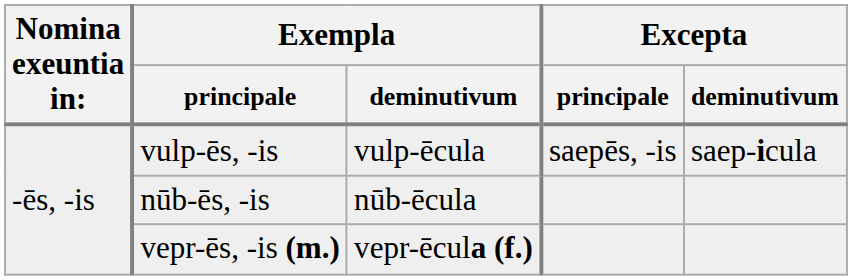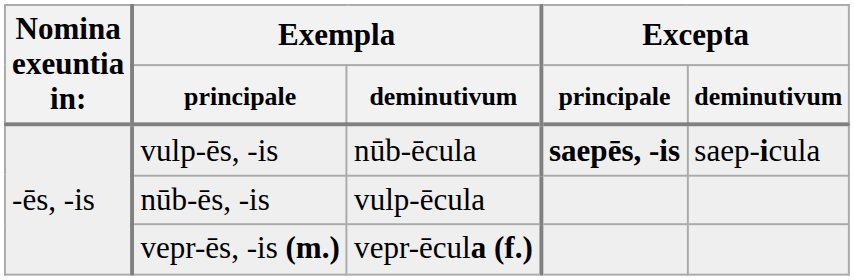 <table class="wikitable">
 <tr style="background:#ccccff;">
 <th rowspan=2 style="border-right:2px solid grey;">Nomina <br> exeuntia <br> in:</th>
 <th colspan=2>Exempla</th>
 <th colspan=2 style="border-left:2px solid grey;">Excepta</th>
 </tr>
 <tr style="background:#ccccff;">
 <th><small>principale</small></th>
 <th><small>deminutivum</small></th>
 <th style="border-left:2px solid grey;"><small>principale</small></th>
 <th><small>deminutivum</small></th>
 </tr>
 <tr style="background:#efefef; border-top:2px solid grey;">
 <td rowspan=3 style="border-right:2px solid grey;">-ēs, -is</td>
 <td>vulp-ēs, -is</td>
-<td>vulp-ēcula</td>
-<td style="border-left:2px solid grey;">saepēs, -is</td>
+<td>nūb-ēcula</td>
+<td style="border-left:2px solid grey;"><strong>saepēs, -is</strong></td>
 <td>saep-<strong>i</strong>cula</td>
 </tr>
 <tr style="background:#efefef;">
 <td>nūb-ēs, -is</td>
-<td>nūb-ēcula</td>
+<td>vulp-ēcula</td>
 <td style="border-left:2px solid grey;"></td>
 <td></td>
 </tr>
 <tr style="background:#efefef;">
 <td>vepr-ēs, -is <strong>(m.)</strong></td>
 <td>vepr-ēcul<strong>a (f.)</strong></td>
 <td style="border-left:2px solid grey;"></td>
 <td></td>
 </tr>
 </table>
